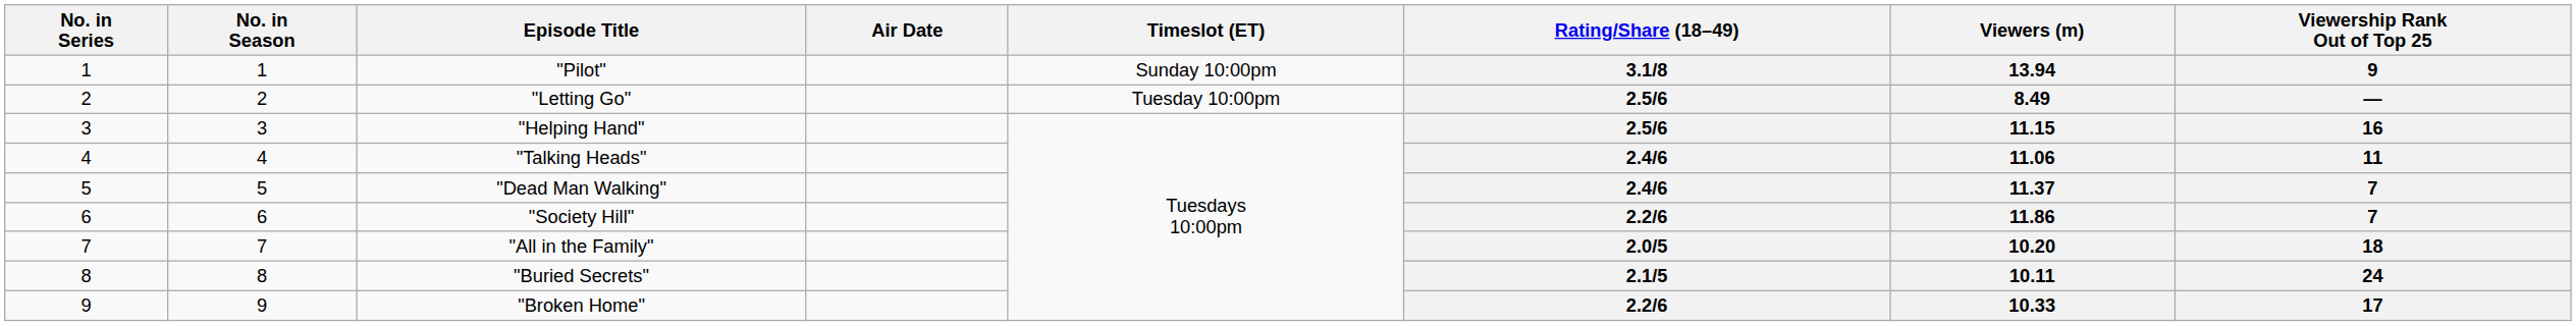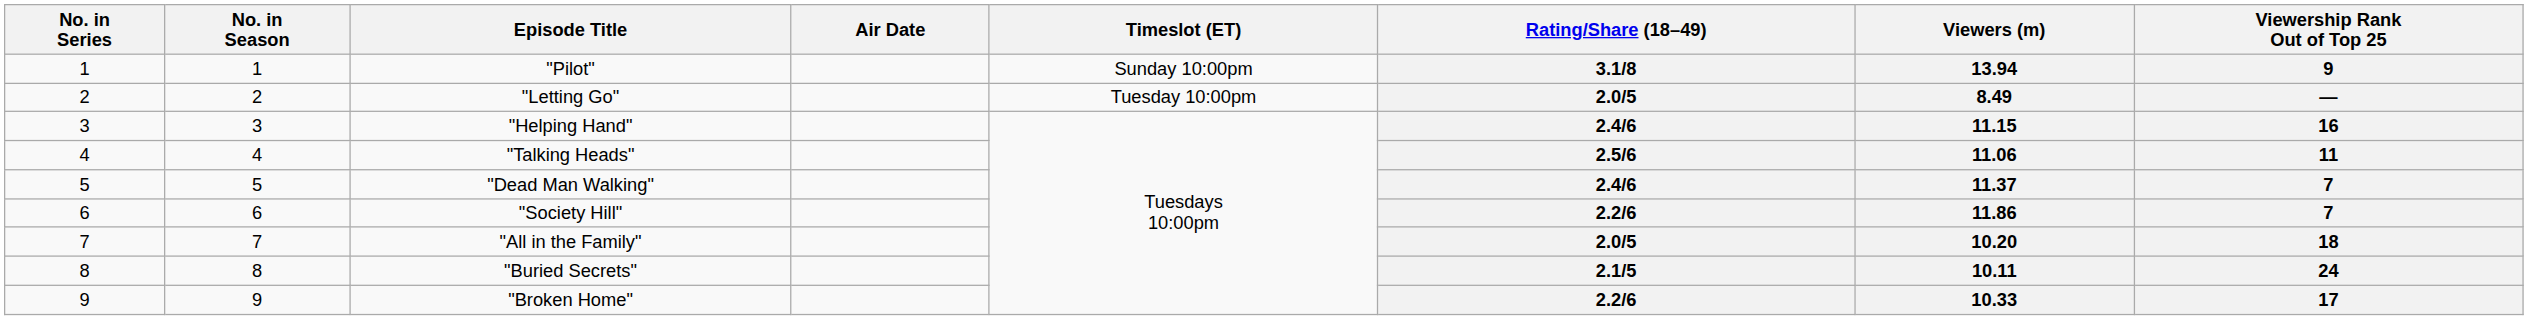 <table class="wikitable" style="font-size:90%; text-align:center; width: 100%; margin-left: auto; margin-right: auto;">
 <tr>
 <th>No. in<br>Series</th>
 <th>No. in<br>Season</th>
 <th>Episode Title</th>
 <th>Air Date</th>
 <th>Timeslot (ET)</th>
 <th><a href='#'>Rating/Share</a> (18–49)</th>
 <th>Viewers (m)</th>
 <th>Viewership Rank<br> Out of Top 25</th>
 </tr>
 <tr>
 <td style="text-align:center">1</td>
 <td style="text-align:center">1</td>
 <td>"Pilot"</td>
 <td></td>
 <td style="text-align:center" rowspan=1>Sunday 10:00pm</td>
 <th style="text-align:center">3.1/8</th>
 <th style="text-align:center">13.94</th>
 <th style="text-align:center">9</th>
 </tr>
 <tr>
 <td style="text-align:center">2</td>
 <td style="text-align:center">2</td>
 <td>"Letting Go"</td>
 <td></td>
 <td style="text-align:center" rowspan=1>Tuesday 10:00pm</td>
-<th style="text-align:center">2.5/6</th>
+<th style="text-align:center">2.0/5</th>
 <th style="text-align:center">8.49</th>
 <th style="text-align:center">—</th>
 </tr>
 <tr>
 <td style="text-align:center">3</td>
 <td style="text-align:center">3</td>
 <td>"Helping Hand"</td>
 <td></td>
 <td style="text-align:center" rowspan=7>Tuesdays<br>10:00pm</td>
-<th style="text-align:center">2.5/6</th>
+<th style="text-align:center">2.4/6</th>
 <th style="text-align:center">11.15</th>
 <th style="text-align:center">16</th>
 </tr>
 <tr>
 <td style="text-align:center">4</td>
 <td style="text-align:center">4</td>
 <td>"Talking Heads"</td>
 <td></td>
-<th style="text-align:center">2.4/6</th>
+<th style="text-align:center">2.5/6</th>
 <th style="text-align:center">11.06</th>
 <th style="text-align:center">11</th>
 </tr>
 <tr>
 <td style="text-align:center">5</td>
 <td style="text-align:center">5</td>
 <td>"Dead Man Walking"</td>
 <td></td>
 <th style="text-align:center">2.4/6</th>
 <th style="text-align:center">11.37</th>
 <th style="text-align:center">7</th>
 </tr>
 <tr>
 <td style="text-align:center">6</td>
 <td style="text-align:center">6</td>
 <td>"Society Hill"</td>
 <td></td>
 <th style="text-align:center">2.2/6</th>
 <th style="text-align:center">11.86</th>
 <th style="text-align:center">7</th>
 </tr>
 <tr>
 <td style="text-align:center">7</td>
 <td style="text-align:center">7</td>
 <td>"All in the Family"</td>
 <td></td>
 <th style="text-align:center">2.0/5</th>
 <th style="text-align:center">10.20</th>
 <th style="text-align:center">18 </th>
 </tr>
 <tr>
 <td style="text-align:center">8</td>
 <td style="text-align:center">8</td>
 <td>"Buried Secrets"</td>
 <td></td>
 <th style="text-align:center">2.1/5</th>
 <th style="text-align:center">10.11</th>
 <th style="text-align:center">24</th>
 </tr>
 <tr>
 <td style="text-align:center">9</td>
 <td style="text-align:center">9</td>
 <td>"Broken Home"</td>
 <td></td>
 <th style="text-align:center">2.2/6</th>
 <th style="text-align:center">10.33</th>
 <th style="text-align:center">17</th>
 </tr>
 </table>
